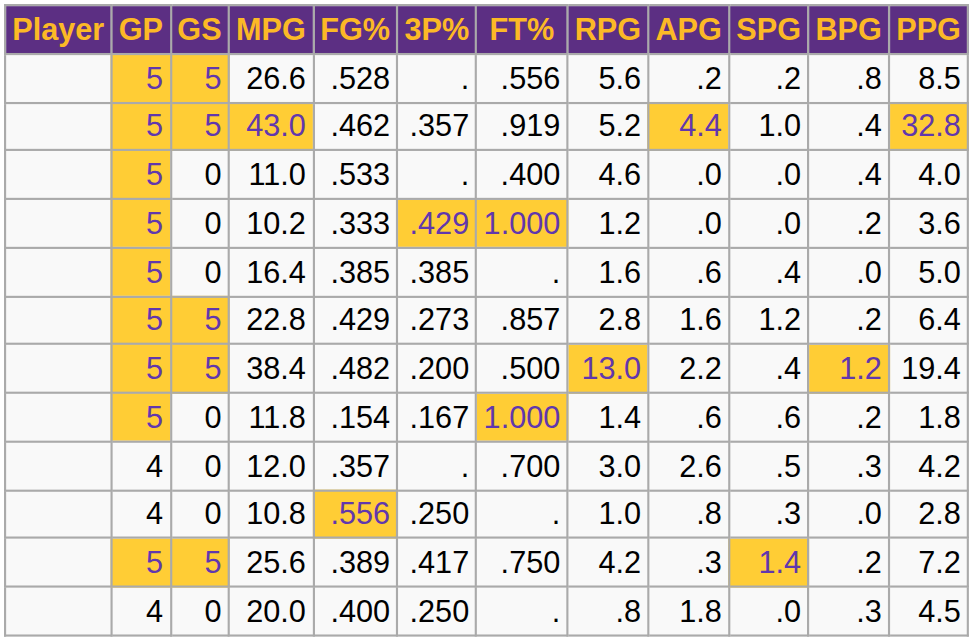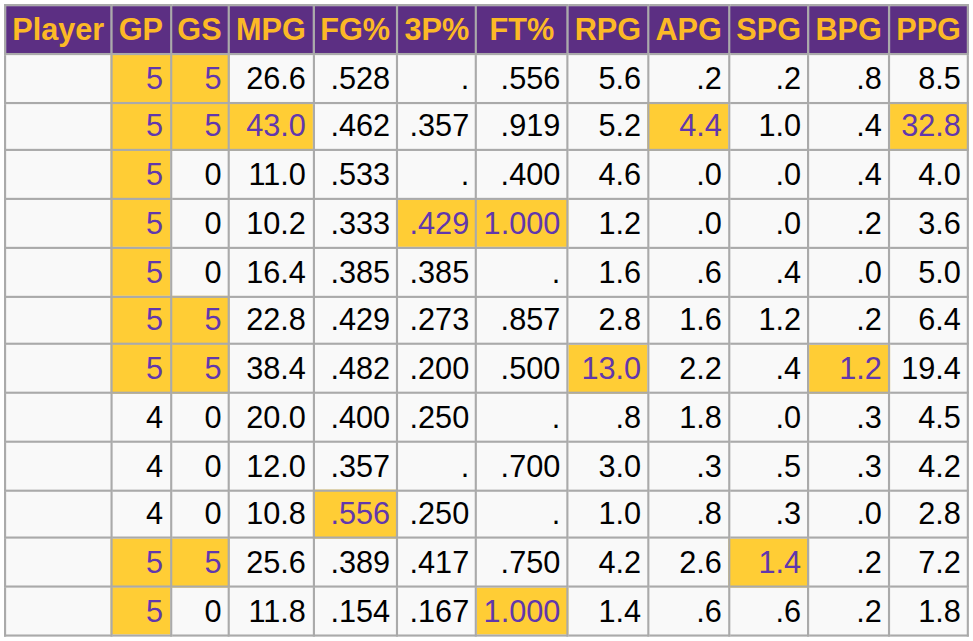 <table class="wikitable sortable" style="font-size:90%; text-align:right;">
 <tr>
 <th style="background:#5c2f83; color:#fcb926">Player</th>
 <th style="background:#5c2f83; color:#fcb926">GP</th>
 <th style="background:#5c2f83; color:#fcb926">GS</th>
 <th style="background:#5c2f83; color:#fcb926">MPG</th>
 <th style="background:#5c2f83; color:#fcb926">FG%</th>
 <th style="background:#5c2f83; color:#fcb926">3P%</th>
 <th style="background:#5c2f83; color:#fcb926">FT%</th>
 <th style="background:#5c2f83; color:#fcb926">RPG</th>
 <th style="background:#5c2f83; color:#fcb926">APG</th>
 <th style="background:#5c2f83; color:#fcb926">SPG</th>
 <th style="background:#5c2f83; color:#fcb926">BPG</th>
 <th style="background:#5c2f83; color:#fcb926">PPG</th>
 </tr>
 <tr>
 <td></td>
 <td style="background:#ffcd35;color:#6137ad;">5</td>
 <td style="background:#ffcd35;color:#6137ad;">5</td>
 <td>26.6</td>
 <td>.528</td>
 <td>.</td>
 <td>.556</td>
 <td>5.6</td>
 <td>.2</td>
 <td>.2</td>
 <td>.8</td>
 <td>8.5</td>
 </tr>
 <tr>
 <td></td>
 <td style="background:#ffcd35;color:#6137ad;">5</td>
 <td style="background:#ffcd35;color:#6137ad;">5</td>
 <td style="background:#ffcd35;color:#6137ad;">43.0</td>
 <td>.462</td>
 <td>.357</td>
 <td>.919</td>
 <td>5.2</td>
 <td style="background:#ffcd35;color:#6137ad;">4.4</td>
 <td>1.0</td>
 <td>.4</td>
 <td style="background:#ffcd35;color:#6137ad;">32.8</td>
 </tr>
 <tr>
 <td></td>
 <td style="background:#ffcd35;color:#6137ad;">5</td>
 <td>0</td>
 <td>11.0</td>
 <td>.533</td>
 <td>.</td>
 <td>.400</td>
 <td>4.6</td>
 <td>.0</td>
 <td>.0</td>
 <td>.4</td>
 <td>4.0</td>
 </tr>
 <tr>
 <td></td>
 <td style="background:#ffcd35;color:#6137ad;">5</td>
 <td>0</td>
 <td>10.2</td>
 <td>.333</td>
 <td style="background:#ffcd35;color:#6137ad;">.429</td>
 <td style="background:#ffcd35;color:#6137ad;">1.000</td>
 <td>1.2</td>
 <td>.0</td>
 <td>.0</td>
 <td>.2</td>
 <td>3.6</td>
 </tr>
 <tr>
 <td></td>
 <td style="background:#ffcd35;color:#6137ad;">5</td>
 <td>0</td>
 <td>16.4</td>
 <td>.385</td>
 <td>.385</td>
 <td>.</td>
 <td>1.6</td>
 <td>.6</td>
 <td>.4</td>
 <td>.0</td>
 <td>5.0</td>
 </tr>
 <tr>
 <td></td>
 <td style="background:#ffcd35;color:#6137ad;">5</td>
 <td style="background:#ffcd35;color:#6137ad;">5</td>
 <td>22.8</td>
 <td>.429</td>
 <td>.273</td>
 <td>.857</td>
 <td>2.8</td>
 <td>1.6</td>
 <td>1.2</td>
 <td>.2</td>
 <td>6.4</td>
 </tr>
 <tr>
 <td></td>
 <td style="background:#ffcd35;color:#6137ad;">5</td>
 <td style="background:#ffcd35;color:#6137ad;">5</td>
 <td>38.4</td>
 <td>.482</td>
 <td>.200</td>
 <td>.500</td>
 <td style="background:#ffcd35;color:#6137ad;">13.0</td>
 <td>2.2</td>
 <td>.4</td>
 <td style="background:#ffcd35;color:#6137ad;">1.2</td>
 <td>19.4</td>
 </tr>
 <tr>
 <td></td>
-<td style="background:#ffcd35;color:#6137ad;">5</td>
+<td>4</td>
 <td>0</td>
-<td>11.8</td>
-<td>.154</td>
-<td>.167</td>
-<td style="background:#ffcd35;color:#6137ad;">1.000</td>
-<td>1.4</td>
-<td>.6</td>
-<td>.6</td>
-<td>.2</td>
+<td>20.0</td>
+<td>.400</td>
+<td>.250</td>
+<td>.</td>
+<td>.8</td>
 <td>1.8</td>
+<td>.0</td>
+<td>.3</td>
+<td>4.5</td>
 </tr>
 <tr>
 <td></td>
 <td>4</td>
 <td>0</td>
 <td>12.0</td>
 <td>.357</td>
 <td>.</td>
 <td>.700</td>
 <td>3.0</td>
-<td>2.6</td>
+<td>.3</td>
 <td>.5</td>
 <td>.3</td>
 <td>4.2</td>
 </tr>
 <tr>
 <td></td>
 <td>4</td>
 <td>0</td>
 <td>10.8</td>
 <td style="background:#ffcd35;color:#6137ad;">.556</td>
 <td>.250</td>
 <td>.</td>
 <td>1.0</td>
 <td>.8</td>
 <td>.3</td>
 <td>.0</td>
 <td>2.8</td>
 </tr>
 <tr>
 <td></td>
 <td style="background:#ffcd35;color:#6137ad;">5</td>
 <td style="background:#ffcd35;color:#6137ad;">5</td>
 <td>25.6</td>
 <td>.389</td>
 <td>.417</td>
 <td>.750</td>
 <td>4.2</td>
-<td>.3</td>
+<td>2.6</td>
 <td style="background:#ffcd35;color:#6137ad;">1.4</td>
 <td>.2</td>
 <td>7.2</td>
 </tr>
 <tr>
 <td></td>
-<td>4</td>
+<td style="background:#ffcd35;color:#6137ad;">5</td>
 <td>0</td>
-<td>20.0</td>
-<td>.400</td>
-<td>.250</td>
-<td>.</td>
-<td>.8</td>
+<td>11.8</td>
+<td>.154</td>
+<td>.167</td>
+<td style="background:#ffcd35;color:#6137ad;">1.000</td>
+<td>1.4</td>
+<td>.6</td>
+<td>.6</td>
+<td>.2</td>
 <td>1.8</td>
-<td>.0</td>
-<td>.3</td>
-<td>4.5</td>
 </tr>
 </table>
